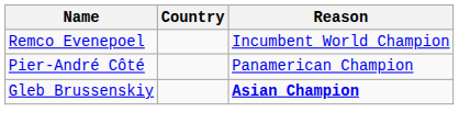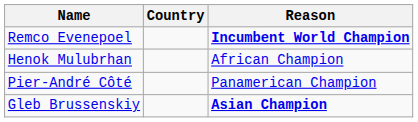 <table class="wikitable">
 <tr>
 <th>Name</th>
 <th>Country</th>
 <th>Reason</th>
 </tr>
 <tr>
 <td><a href='#'>Remco Evenepoel</a></td>
 <td></td>
-<td><a href='#'>Incumbent World Champion</a></td>
+<td><strong><a href='#'>Incumbent World Champion</a></strong></td>
+</tr>
+<tr>
+<td><a href='#'>Henok Mulubrhan</a></td>
+<td></td>
+<td><a href='#'>African Champion</a></td>
 </tr>
 <tr>
 <td><a href='#'>Pier-André Côté</a></td>
 <td></td>
 <td><a href='#'>Panamerican Champion</a></td>
 </tr>
 <tr>
 <td><a href='#'>Gleb Brussenskiy</a></td>
 <td></td>
 <td><strong><a href='#'>Asian Champion</a></strong></td>
 </tr>
 </table>
